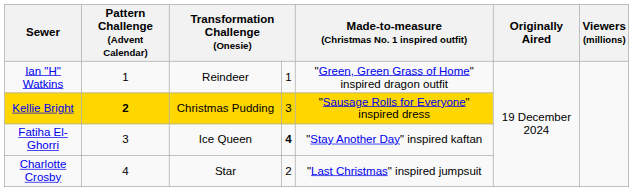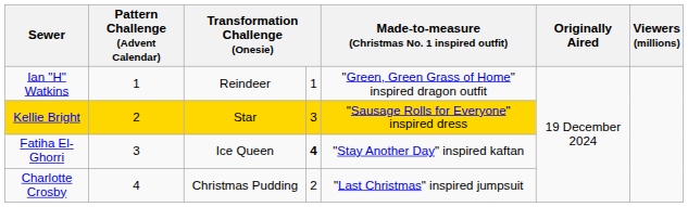 <table class="wikitable" style="text-align:center">
 <tr>
 <th>Sewer</th>
 <th>Pattern Challenge<br><small>(Advent Calendar)</small></th>
 <th colspan="2">Transformation Challenge<br><small>(Onesie)</small></th>
 <th>Made-to-measure<br><small>(Christmas No. 1 inspired outfit)</small></th>
 <th>Originally Aired</th>
 <th>Viewers<br><small>(millions)</small></th>
 </tr>
 <tr>
 <td><a href='#'>Ian "H" Watkins</a></td>
 <td>1</td>
 <td>Reindeer</td>
 <td>1</td>
 <td>"<a href='#'>Green, Green Grass of Home</a>" inspired dragon outfit</td>
 <td rowspan="4">19 December 2024</td>
 <td rowspan="4"></td>
 </tr>
 <tr style="background:Gold">
 <td><a href='#'>Kellie Bright</a></td>
-<td><strong>2</strong></td>
-<td>Christmas Pudding</td>
+<td>2</td>
+<td>Star</td>
 <td>3</td>
 <td>"<a href='#'>Sausage Rolls for Everyone</a>" inspired dress</td>
 </tr>
 <tr>
 <td><a href='#'>Fatiha El-Ghorri</a></td>
 <td>3</td>
 <td>Ice Queen</td>
 <td><strong>4</strong></td>
 <td>"<a href='#'>Stay Another Day</a>" inspired kaftan</td>
 </tr>
 <tr>
 <td><a href='#'>Charlotte Crosby</a></td>
 <td>4</td>
-<td>Star</td>
+<td>Christmas Pudding</td>
 <td>2</td>
 <td>"<a href='#'>Last Christmas</a>" inspired jumpsuit</td>
 </tr>
 </table>
